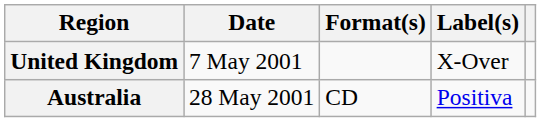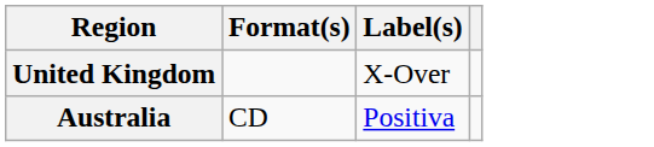 <table class="wikitable plainrowheaders">
 <tr>
 <th scope="col">Region</th>
-<th scope="col">Date</th>
 <th scope="col">Format(s)</th>
 <th scope="col">Label(s)</th>
 <th scope="col"></th>
 </tr>
 <tr>
 <th scope="row">United Kingdom</th>
-<td>7 May 2001</td>
 <td></td>
 <td>X-Over</td>
 <td></td>
 </tr>
 <tr>
 <th scope="row">Australia</th>
-<td>28 May 2001</td>
 <td>CD</td>
 <td><a href='#'>Positiva</a></td>
 <td></td>
 </tr>
 </table>
